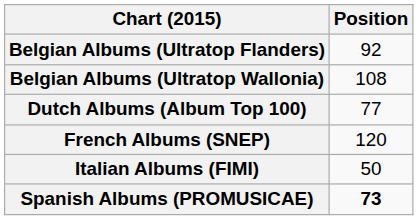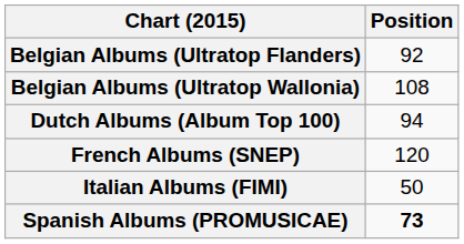 <table class="wikitable plainrowheaders" style="text-align:center">
 <tr>
 <th scope="col">Chart (2015)</th>
 <th scope="col">Position</th>
 </tr>
 <tr>
 <th scope="row">Belgian Albums (Ultratop Flanders)</th>
 <td>92</td>
 </tr>
 <tr>
 <th scope="row">Belgian Albums (Ultratop Wallonia)</th>
 <td>108</td>
 </tr>
 <tr>
 <th scope="row">Dutch Albums (Album Top 100)</th>
-<td>77</td>
+<td>94</td>
 </tr>
 <tr>
 <th scope="row">French Albums (SNEP)</th>
 <td>120</td>
 </tr>
 <tr>
 <th scope="row">Italian Albums (FIMI)</th>
 <td>50</td>
 </tr>
 <tr>
 <th scope="row">Spanish Albums (PROMUSICAE)</th>
 <td><strong>73</strong></td>
 </tr>
 </table>
